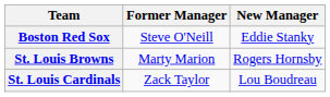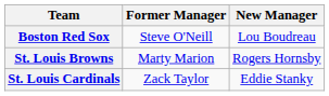 <table class="wikitable plainrowheaders" style="text-align:center;">
 <tr>
 <th>Team</th>
 <th>Former Manager</th>
 <th>New Manager</th>
 </tr>
 <tr>
 <th scope="row" style="text-align:center;"><a href='#'>Boston Red Sox</a></th>
 <td><a href='#'>Steve O'Neill</a></td>
-<td><a href='#'>Eddie Stanky</a></td>
+<td><a href='#'>Lou Boudreau</a></td>
 </tr>
 <tr>
 <th scope="row" style="text-align:center;"><a href='#'>St. Louis Browns</a></th>
 <td><a href='#'>Marty Marion</a></td>
 <td><a href='#'>Rogers Hornsby</a></td>
 </tr>
 <tr>
 <th scope="row" style="text-align:center;"><a href='#'>St. Louis Cardinals</a></th>
 <td><a href='#'>Zack Taylor</a></td>
-<td><a href='#'>Lou Boudreau</a></td>
+<td><a href='#'>Eddie Stanky</a></td>
 </tr>
 </table>
